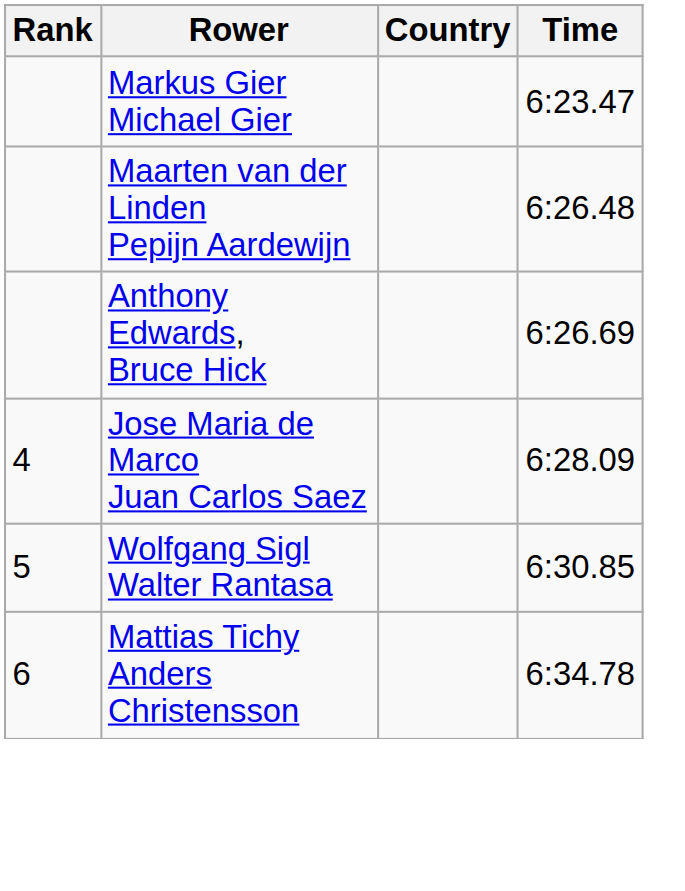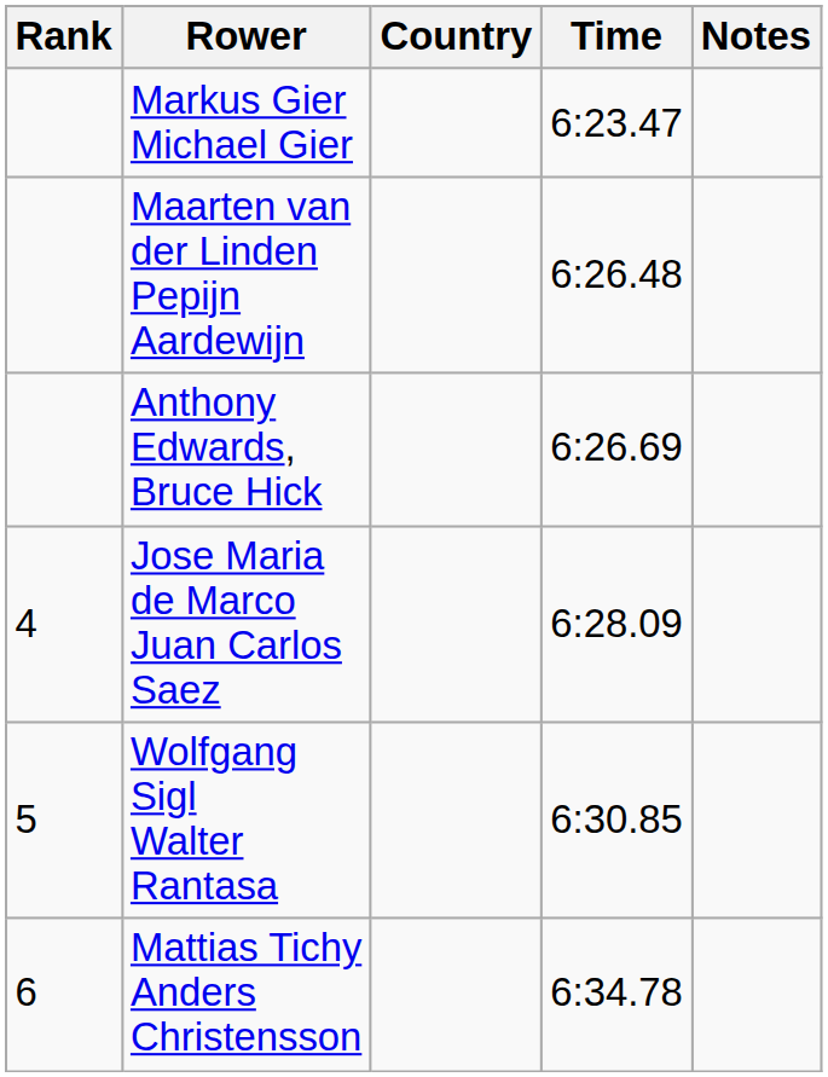 <table class="wikitable sortable" width=50%>
 <tr>
 <th>Rank</th>
 <th>Rower</th>
 <th>Country</th>
 <th>Time</th>
+<th>Notes</th>
 </tr>
 <tr>
 <td></td>
 <td><a href='#'>Markus Gier</a><br><a href='#'>Michael Gier</a></td>
 <td></td>
 <td>6:23.47</td>
+<td></td>
 </tr>
 <tr>
 <td></td>
 <td><a href='#'>Maarten van der Linden</a><br><a href='#'>Pepijn Aardewijn</a></td>
 <td></td>
 <td>6:26.48</td>
+<td></td>
 </tr>
 <tr>
 <td></td>
 <td><a href='#'>Anthony Edwards</a>, <br> <a href='#'>Bruce Hick</a></td>
 <td></td>
 <td>6:26.69</td>
+<td></td>
 </tr>
 <tr>
 <td>4</td>
 <td><a href='#'>Jose Maria de Marco</a> <br> <a href='#'>Juan Carlos Saez</a></td>
 <td></td>
 <td>6:28.09</td>
+<td></td>
 </tr>
 <tr>
 <td>5</td>
 <td><a href='#'>Wolfgang Sigl</a> <br> <a href='#'>Walter Rantasa</a></td>
 <td></td>
 <td>6:30.85</td>
+<td></td>
 </tr>
 <tr>
 <td>6</td>
 <td><a href='#'>Mattias Tichy</a> <br> <a href='#'>Anders Christensson</a></td>
 <td></td>
 <td>6:34.78</td>
+<td></td>
 </tr>
 </table>
